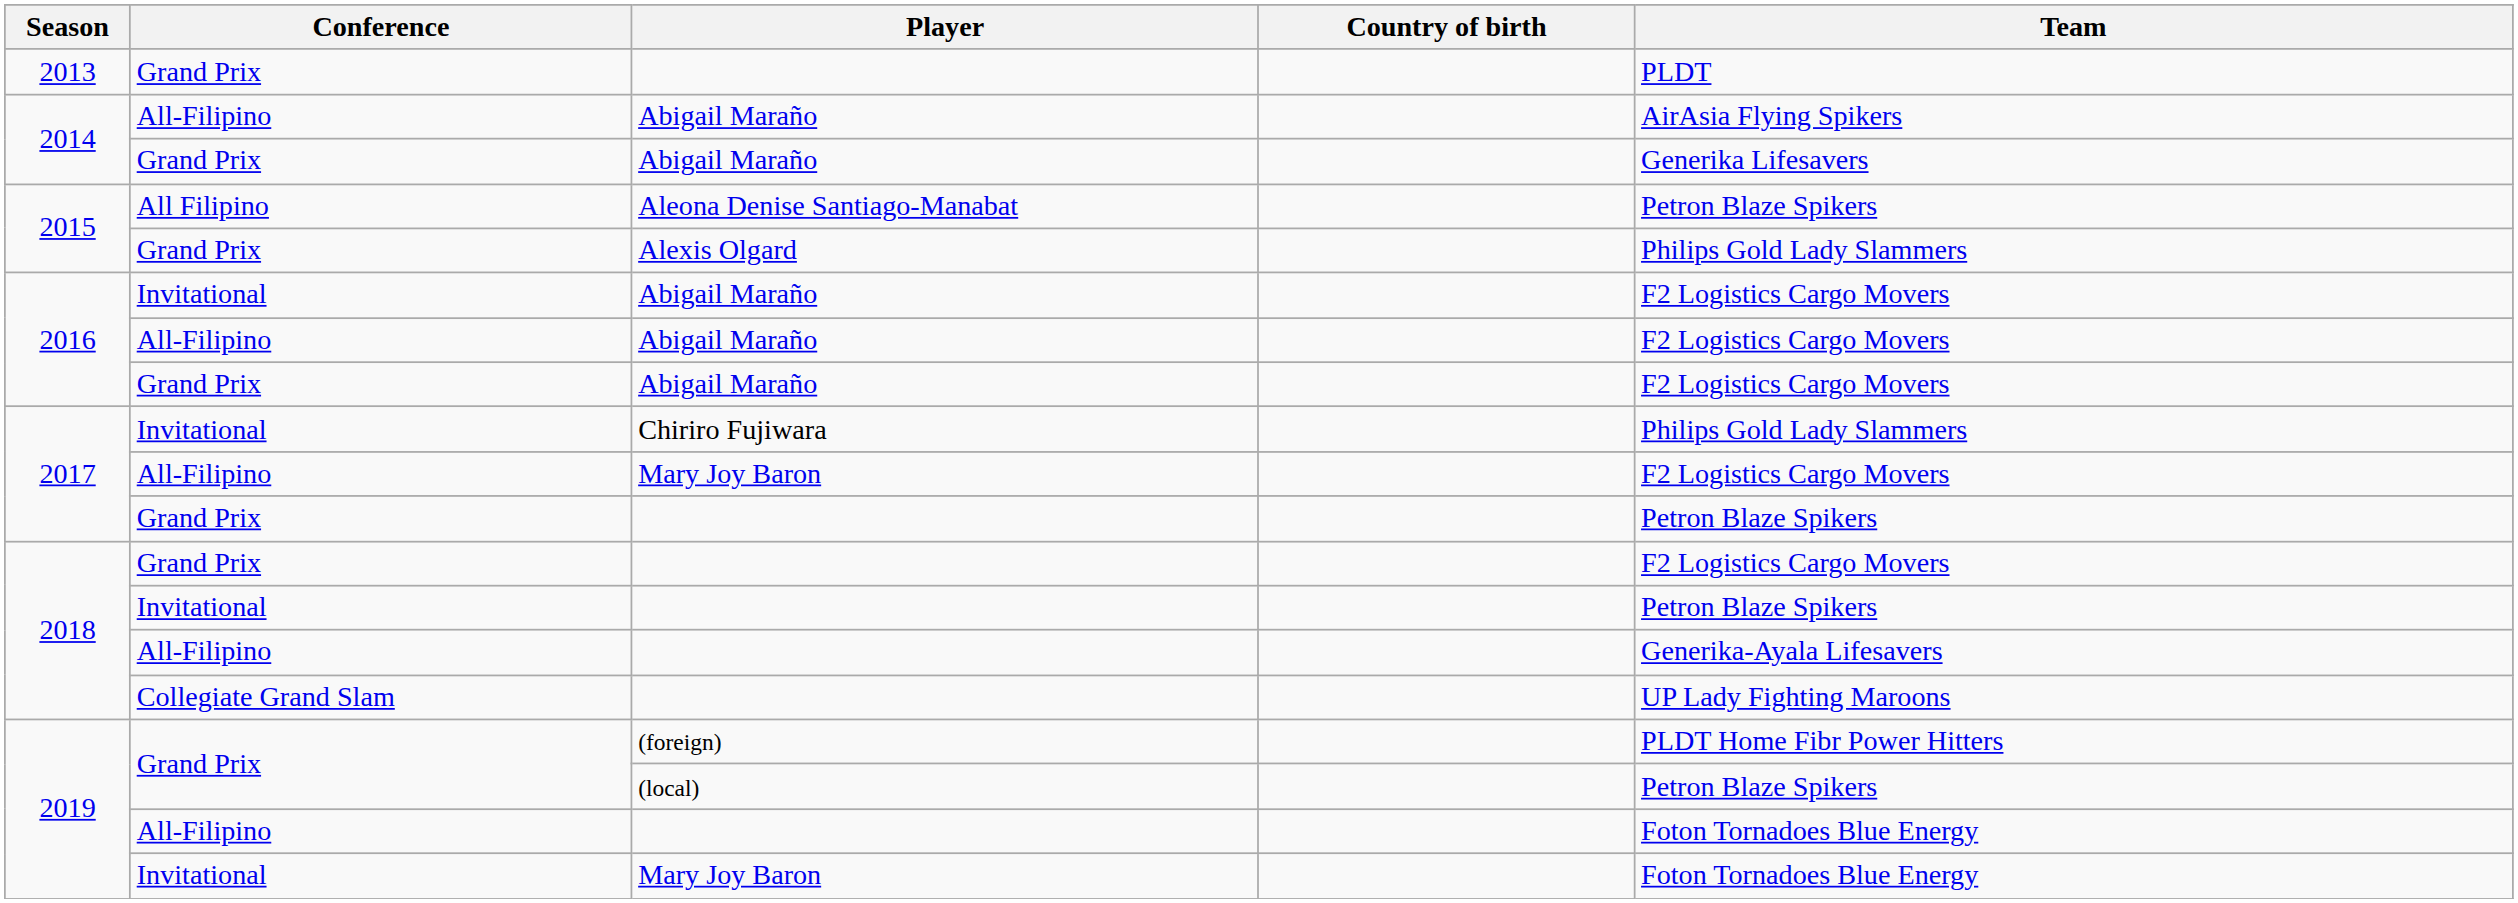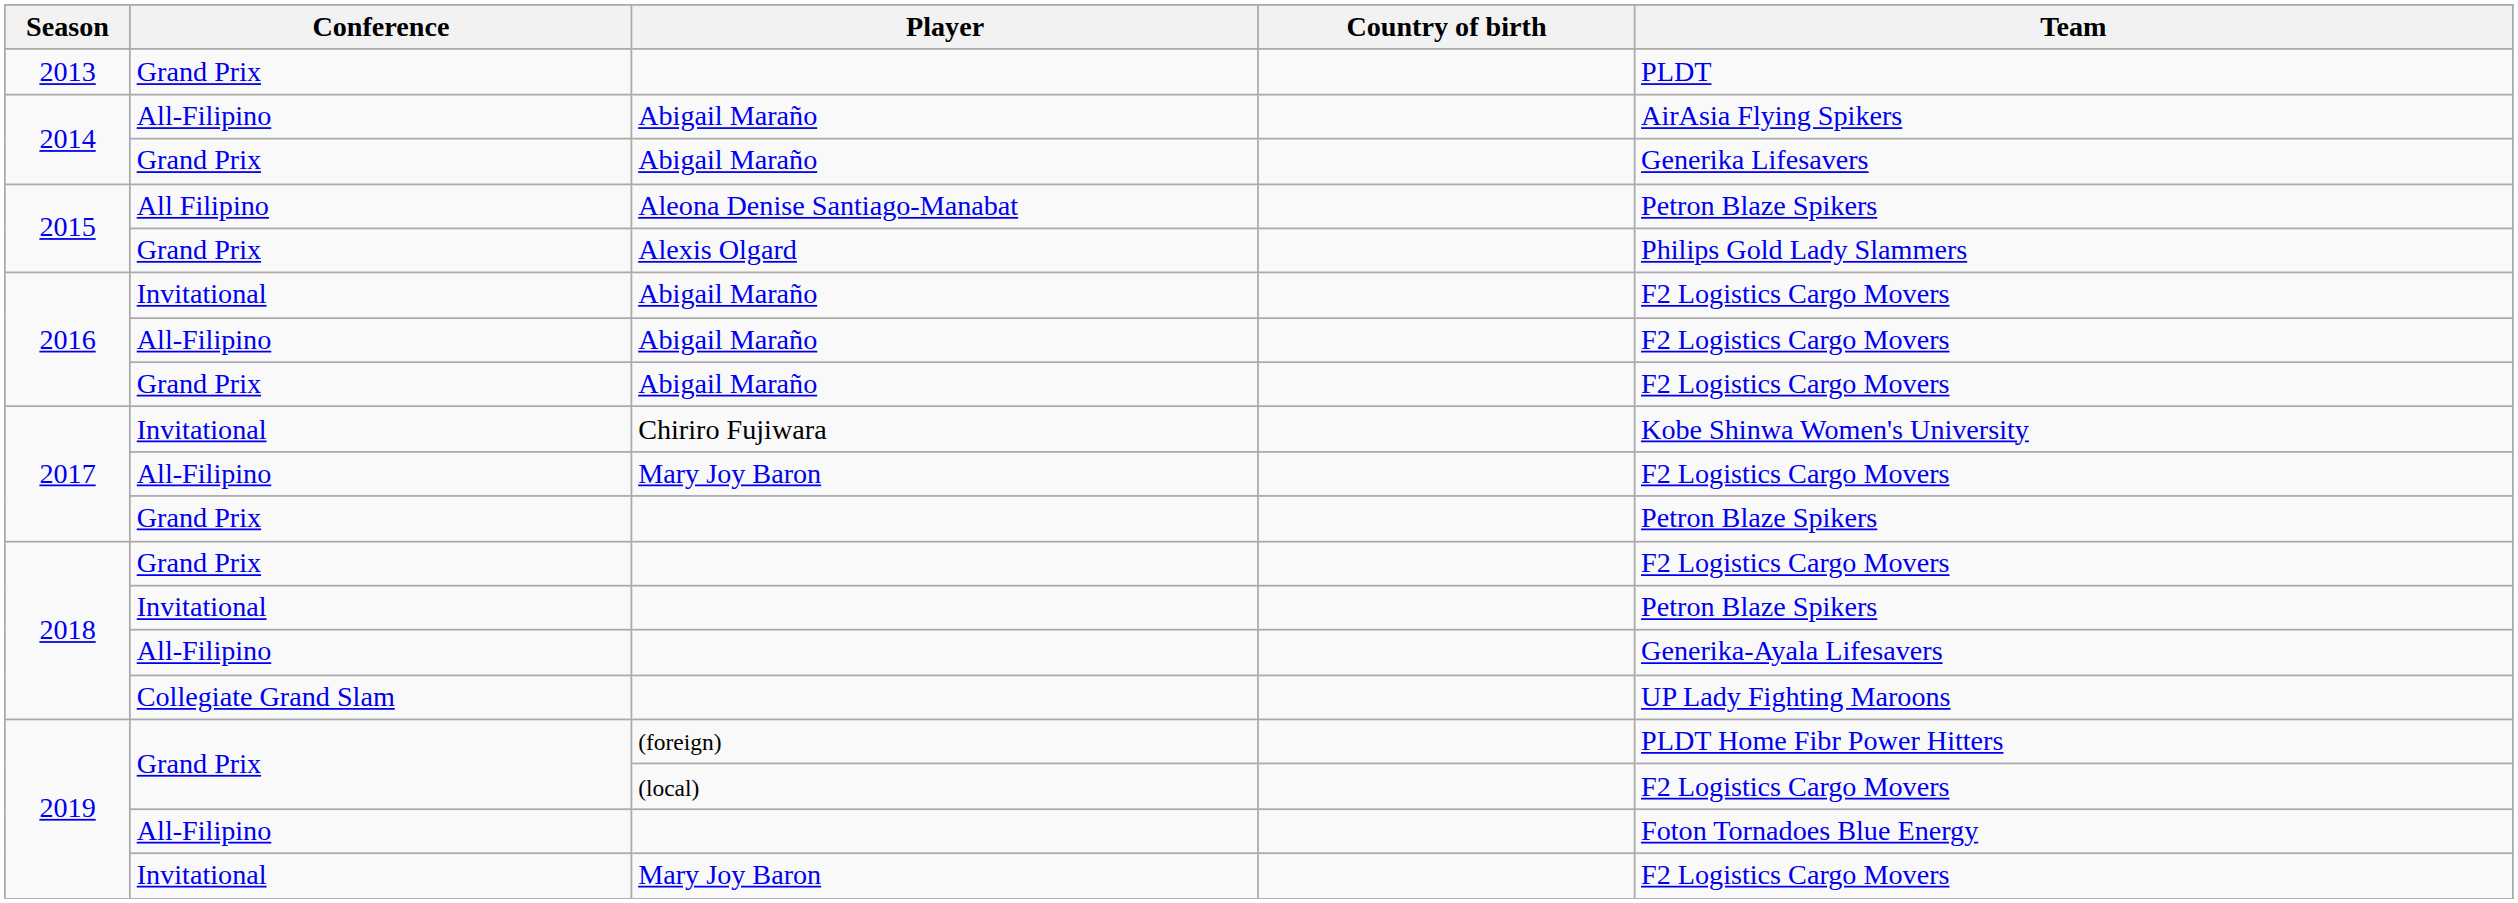 <table class="wikitable plainrowheaders sortable" width="90%" summary="Season (sortable), Player (sortable), Position (sortable), Nationality (sortable) and Team (sortable)">
 <tr>
 <th scope="col" width="5%">Season</th>
 <th scope="col" width="20%">Conference</th>
 <th scope="col" width="25%">Player</th>
 <th scope="col" width="15%">Country of birth</th>
 <th scope="col">Team</th>
 </tr>
 <tr>
 <td rowspan="1" align=center><a href='#'>2013</a></td>
 <td><a href='#'>Grand Prix</a></td>
 <td></td>
 <td></td>
 <td><a href='#'>PLDT</a></td>
 </tr>
 <tr>
 <td rowspan="2" align=center><a href='#'>2014</a></td>
 <td><a href='#'>All-Filipino</a></td>
 <td><a href='#'>Abigail Maraño</a></td>
 <td></td>
 <td><a href='#'>AirAsia Flying Spikers</a></td>
 </tr>
 <tr>
 <td><a href='#'>Grand Prix</a></td>
 <td><a href='#'>Abigail Maraño</a></td>
 <td></td>
 <td><a href='#'>Generika Lifesavers</a></td>
 </tr>
 <tr>
 <td rowspan="2" align=center><a href='#'>2015</a></td>
 <td><a href='#'>All Filipino</a></td>
 <td><a href='#'>Aleona Denise Santiago-Manabat</a></td>
 <td></td>
 <td><a href='#'>Petron Blaze Spikers</a></td>
 </tr>
 <tr>
 <td><a href='#'>Grand Prix</a></td>
 <td><a href='#'>Alexis Olgard</a></td>
 <td></td>
 <td><a href='#'>Philips Gold Lady Slammers</a></td>
 </tr>
 <tr>
 <td rowspan="3" align=center><a href='#'>2016</a></td>
 <td><a href='#'>Invitational</a></td>
 <td><a href='#'>Abigail Maraño</a></td>
 <td></td>
 <td><a href='#'>F2 Logistics Cargo Movers</a></td>
 </tr>
 <tr>
 <td><a href='#'>All-Filipino</a></td>
 <td><a href='#'>Abigail Maraño</a></td>
 <td></td>
 <td><a href='#'>F2 Logistics Cargo Movers</a></td>
 </tr>
 <tr>
 <td><a href='#'>Grand Prix</a></td>
 <td><a href='#'>Abigail Maraño</a></td>
 <td></td>
 <td><a href='#'>F2 Logistics Cargo Movers</a></td>
 </tr>
 <tr>
 <td rowspan="3" align=center><a href='#'>2017</a></td>
 <td><a href='#'>Invitational</a></td>
 <td>Chiriro Fujiwara</td>
 <td></td>
-<td><a href='#'>Philips Gold Lady Slammers</a></td>
+<td><a href='#'>Kobe Shinwa Women's University</a></td>
 </tr>
 <tr>
 <td><a href='#'>All-Filipino</a></td>
 <td><a href='#'>Mary Joy Baron</a></td>
 <td></td>
 <td><a href='#'>F2 Logistics Cargo Movers</a></td>
 </tr>
 <tr>
 <td><a href='#'>Grand Prix</a></td>
 <td></td>
 <td></td>
 <td><a href='#'>Petron Blaze Spikers</a></td>
 </tr>
 <tr>
 <td rowspan="4" align=center><a href='#'>2018</a></td>
 <td><a href='#'>Grand Prix</a></td>
 <td></td>
 <td></td>
 <td><a href='#'>F2 Logistics Cargo Movers</a></td>
 </tr>
 <tr>
 <td><a href='#'>Invitational</a></td>
 <td></td>
 <td></td>
 <td><a href='#'>Petron Blaze Spikers</a></td>
 </tr>
 <tr>
 <td><a href='#'>All-Filipino</a></td>
 <td></td>
 <td></td>
 <td><a href='#'>Generika-Ayala Lifesavers</a></td>
 </tr>
 <tr>
 <td><a href='#'>Collegiate Grand Slam</a></td>
 <td></td>
 <td></td>
 <td><a href='#'>UP Lady Fighting Maroons</a></td>
 </tr>
 <tr>
 <td rowspan="4" align=center><a href='#'>2019</a></td>
 <td rowspan="2"><a href='#'>Grand Prix</a></td>
 <td> <small>(foreign)</small></td>
 <td></td>
 <td><a href='#'>PLDT Home Fibr Power Hitters</a></td>
 </tr>
 <tr>
 <td> <small>(local)</small></td>
 <td></td>
-<td><a href='#'>Petron Blaze Spikers</a></td>
+<td><a href='#'>F2 Logistics Cargo Movers</a></td>
 </tr>
 <tr>
 <td><a href='#'>All-Filipino</a></td>
 <td></td>
 <td></td>
 <td><a href='#'>Foton Tornadoes Blue Energy</a></td>
 </tr>
 <tr>
 <td><a href='#'>Invitational</a></td>
 <td><a href='#'>Mary Joy Baron</a></td>
 <td></td>
-<td><a href='#'>Foton Tornadoes Blue Energy</a></td>
+<td><a href='#'>F2 Logistics Cargo Movers</a></td>
 </tr>
 </table>
